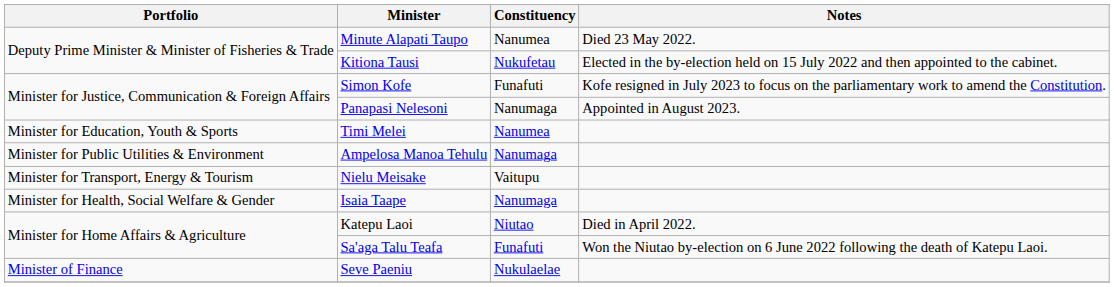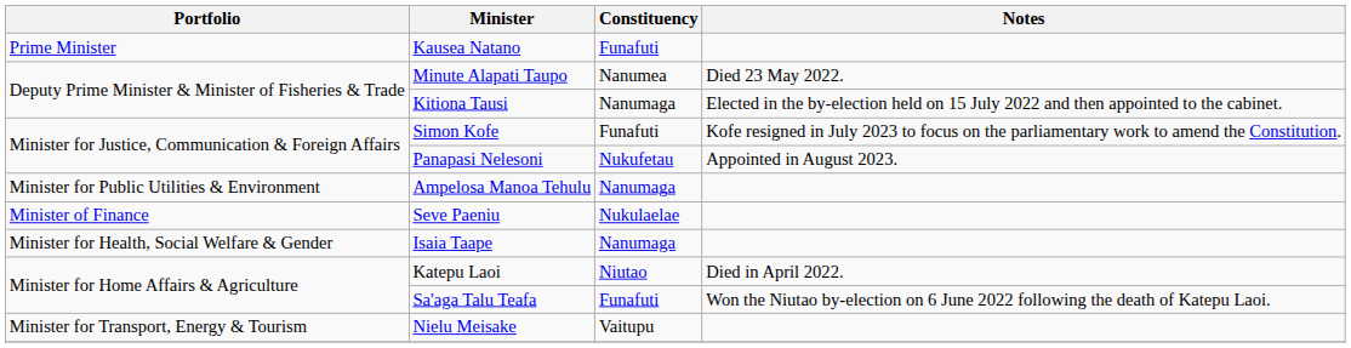 <table class="wikitable">
 <tr>
 <th>Portfolio</th>
 <th>Minister</th>
 <th>Constituency</th>
 <th>Notes</th>
+</tr>
+<tr>
+<td><a href='#'>Prime Minister</a></td>
+<td><a href='#'>Kausea Natano</a></td>
+<td><a href='#'>Funafuti</a></td>
+<td></td>
 </tr>
 <tr>
 <td rowspan=2>Deputy Prime Minister & Minister of Fisheries & Trade</td>
 <td><a href='#'>Minute Alapati Taupo</a></td>
 <td>Nanumea</td>
 <td>Died 23 May 2022.</td>
 </tr>
 <tr>
 <td><a href='#'>Kitiona Tausi</a></td>
-<td><a href='#'>Nukufetau</a></td>
+<td>Nanumaga</td>
 <td>Elected in the by-election held on 15 July 2022 and then appointed to the cabinet.</td>
 </tr>
 <tr>
 <td rowspan=2>Minister for Justice, Communication & Foreign Affairs</td>
 <td><a href='#'>Simon Kofe</a></td>
 <td>Funafuti</td>
 <td>Kofe resigned in July 2023 to focus on the parliamentary work to amend the <a href='#'>Constitution</a>.</td>
 </tr>
 <tr>
 <td><a href='#'>Panapasi Nelesoni</a></td>
-<td>Nanumaga</td>
+<td><a href='#'>Nukufetau</a></td>
 <td>Appointed in August 2023.</td>
-</tr>
-<tr>
-<td>Minister for Education, Youth & Sports</td>
-<td><a href='#'>Timi Melei</a></td>
-<td><a href='#'>Nanumea</a></td>
-<td></td>
 </tr>
 <tr>
 <td>Minister for Public Utilities & Environment</td>
 <td><a href='#'>Ampelosa Manoa Tehulu</a></td>
 <td><a href='#'>Nanumaga</a></td>
 <td></td>
 </tr>
 <tr>
-<td>Minister for Transport, Energy & Tourism</td>
-<td><a href='#'>Nielu Meisake</a></td>
-<td>Vaitupu</td>
+<td><a href='#'>Minister of Finance</a></td>
+<td><a href='#'>Seve Paeniu</a></td>
+<td><a href='#'>Nukulaelae</a></td>
 <td></td>
 </tr>
 <tr>
 <td>Minister for Health, Social Welfare & Gender</td>
 <td><a href='#'>Isaia Taape</a></td>
 <td><a href='#'>Nanumaga</a></td>
 <td></td>
 </tr>
 <tr>
 <td rowspan=2>Minister for Home Affairs & Agriculture</td>
 <td>Katepu Laoi</td>
 <td><a href='#'>Niutao</a></td>
 <td>Died in April 2022.</td>
 </tr>
 <tr>
 <td><a href='#'>Sa'aga Talu Teafa</a></td>
 <td><a href='#'>Funafuti</a></td>
 <td>Won the Niutao by-election on 6 June 2022 following the death of Katepu Laoi.</td>
 </tr>
 <tr>
-<td><a href='#'>Minister of Finance</a></td>
-<td><a href='#'>Seve Paeniu</a></td>
-<td><a href='#'>Nukulaelae</a></td>
+<td>Minister for Transport, Energy & Tourism</td>
+<td><a href='#'>Nielu Meisake</a></td>
+<td>Vaitupu</td>
 <td></td>
 </tr>
 <tr>
 </tr>
 </table>
